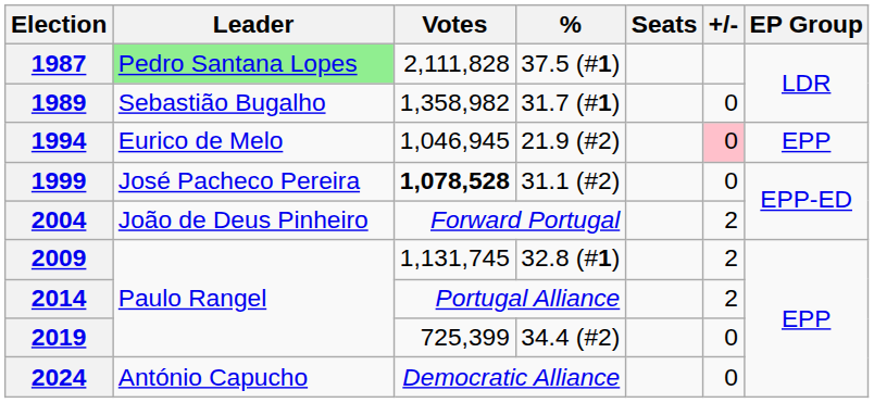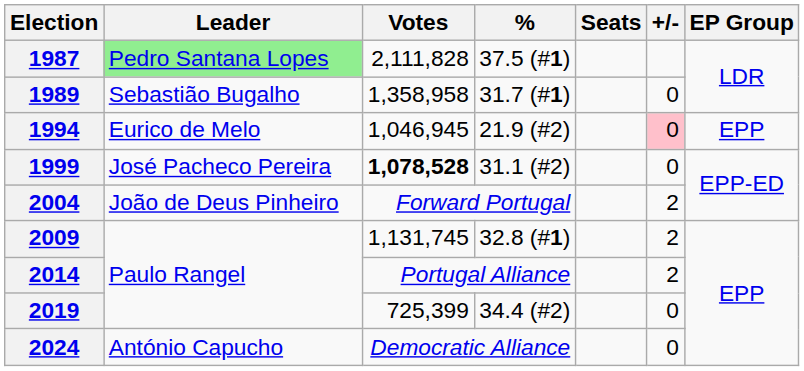 <table class="wikitable" style="text-align:right;">
 <tr>
 <th>Election</th>
 <th width="175px">Leader</th>
 <th>Votes</th>
 <th>%</th>
 <th>Seats</th>
 <th>+/-</th>
 <th>EP Group</th>
 </tr>
 <tr>
 <th><a href='#'>1987</a></th>
 <td align=left style="background: lightgreen;"><a href='#'>Pedro Santana Lopes</a></td>
 <td>2,111,828</td>
 <td>37.5 (#<strong>1</strong>)</td>
 <td></td>
 <td></td>
 <td rowspan=2 align="center"><a href='#'>LDR</a></td>
 </tr>
 <tr>
 <th><a href='#'>1989</a></th>
 <td align=left><a href='#'>Sebastião Bugalho</a></td>
-<td>1,358,982</td>
+<td>1,358,958</td>
 <td>31.7 (#<strong>1</strong>)</td>
 <td></td>
 <td>0</td>
 </tr>
 <tr>
 <th><a href='#'>1994</a></th>
 <td align=left><a href='#'>Eurico de Melo</a></td>
 <td>1,046,945</td>
 <td>21.9 (#2)</td>
 <td></td>
 <td style="background: pink;">0</td>
 <td align="center"><a href='#'>EPP</a></td>
 </tr>
 <tr>
 <th><a href='#'>1999</a></th>
 <td align=left><a href='#'>José Pacheco Pereira</a></td>
 <td><strong>1,078,528</strong></td>
 <td>31.1 (#2)</td>
 <td></td>
 <td>0</td>
 <td rowspan=2 align="center"><a href='#'>EPP-ED</a></td>
 </tr>
 <tr>
 <th><a href='#'>2004</a></th>
 <td align=left><a href='#'>João de Deus Pinheiro</a></td>
 <td colspan="2"><a href='#'><em>Forward Portugal</em></a></td>
 <td></td>
 <td>2</td>
 </tr>
 <tr>
 <th><a href='#'>2009</a></th>
 <td rowspan="3" align=left><a href='#'>Paulo Rangel</a></td>
 <td>1,131,745</td>
 <td>32.8 (#<strong>1</strong>)</td>
 <td></td>
 <td>2</td>
 <td rowspan=4 align="center"><a href='#'>EPP</a></td>
 </tr>
 <tr>
 <th><a href='#'>2014</a></th>
 <td colspan="2"><a href='#'><em>Portugal Alliance</em></a></td>
 <td></td>
 <td>2</td>
 </tr>
 <tr>
 <th><a href='#'>2019</a></th>
 <td>725,399</td>
 <td>34.4 (#2)</td>
 <td></td>
 <td>0</td>
 </tr>
 <tr>
 <th><a href='#'>2024</a></th>
 <td align=left><a href='#'>António Capucho</a></td>
 <td colspan="2"><a href='#'><em>Democratic Alliance</em></a></td>
 <td></td>
 <td>0</td>
 </tr>
 </table>
